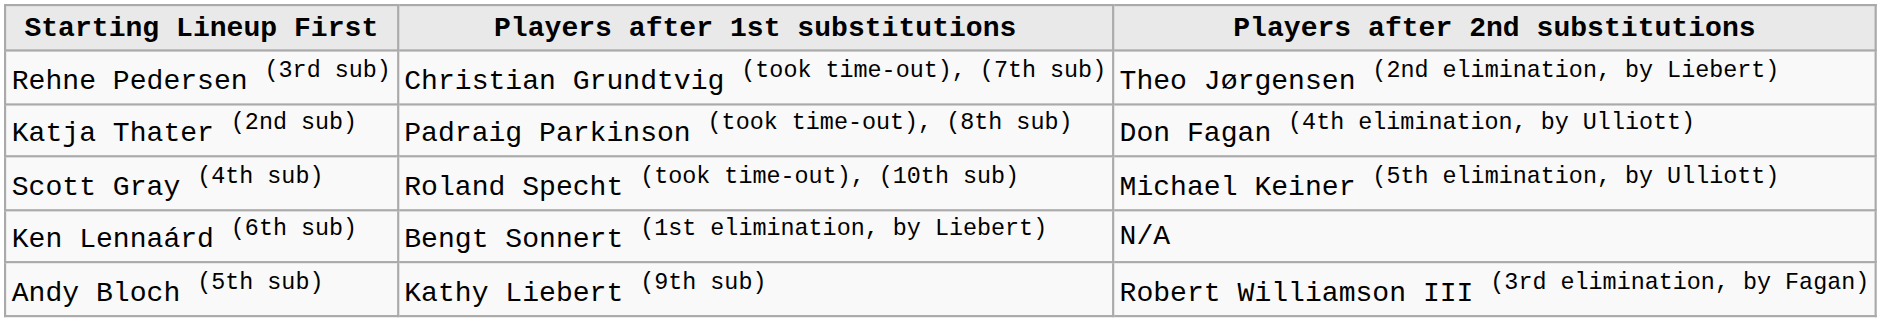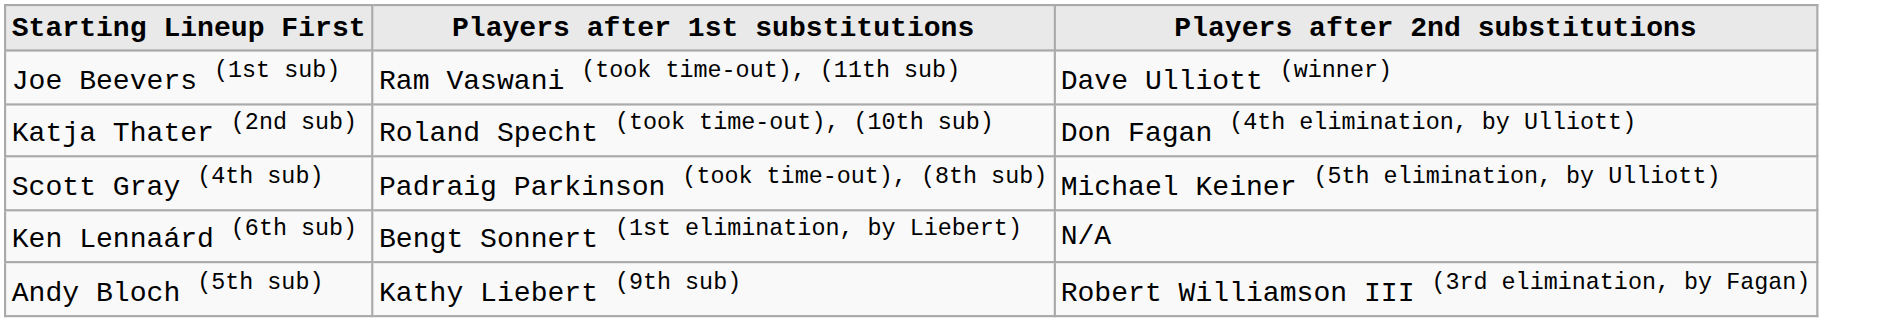 <table class="wikitable">
 <tr>
 <th style="background: #E9E9E9;">Starting Lineup First</th>
 <th style="background: #E9E9E9;">Players after 1st substitutions</th>
 <th style="background: #E9E9E9;">Players after 2nd substitutions</th>
 </tr>
 <tr>
-<td> Rehne Pedersen <sup>(3rd sub)</sup></td>
-<td> Christian Grundtvig <sup>(took time-out), (7th sub)</sup></td>
-<td> Theo Jørgensen <sup>(2nd elimination, by Liebert)</sup></td>
+<td> Joe Beevers <sup>(1st sub)</sup></td>
+<td> Ram Vaswani <sup>(took time-out), (11th sub)</sup></td>
+<td> Dave Ulliott <sup>(winner)</sup></td>
 </tr>
 <tr>
 <td> Katja Thater <sup>(2nd sub)</sup></td>
-<td> Padraig Parkinson <sup>(took time-out), (8th sub)</sup></td>
+<td> Roland Specht <sup>(took time-out), (10th sub)</sup></td>
 <td> Don Fagan <sup>(4th elimination, by Ulliott)</sup></td>
 </tr>
 <tr>
 <td> Scott Gray <sup>(4th sub)</sup></td>
-<td> Roland Specht <sup>(took time-out), (10th sub)</sup></td>
+<td> Padraig Parkinson <sup>(took time-out), (8th sub)</sup></td>
 <td> Michael Keiner <sup>(5th elimination, by Ulliott)</sup></td>
 </tr>
 <tr>
 <td> Ken Lennaárd <sup>(6th sub)</sup></td>
 <td> Bengt Sonnert <sup>(1st elimination, by Liebert)</sup></td>
 <td>N/A</td>
 </tr>
 <tr>
 <td> Andy Bloch <sup>(5th sub)</sup></td>
 <td> Kathy Liebert <sup>(9th sub)</sup></td>
 <td> Robert Williamson III <sup>(3rd elimination, by Fagan)</sup></td>
 </tr>
 </table>
